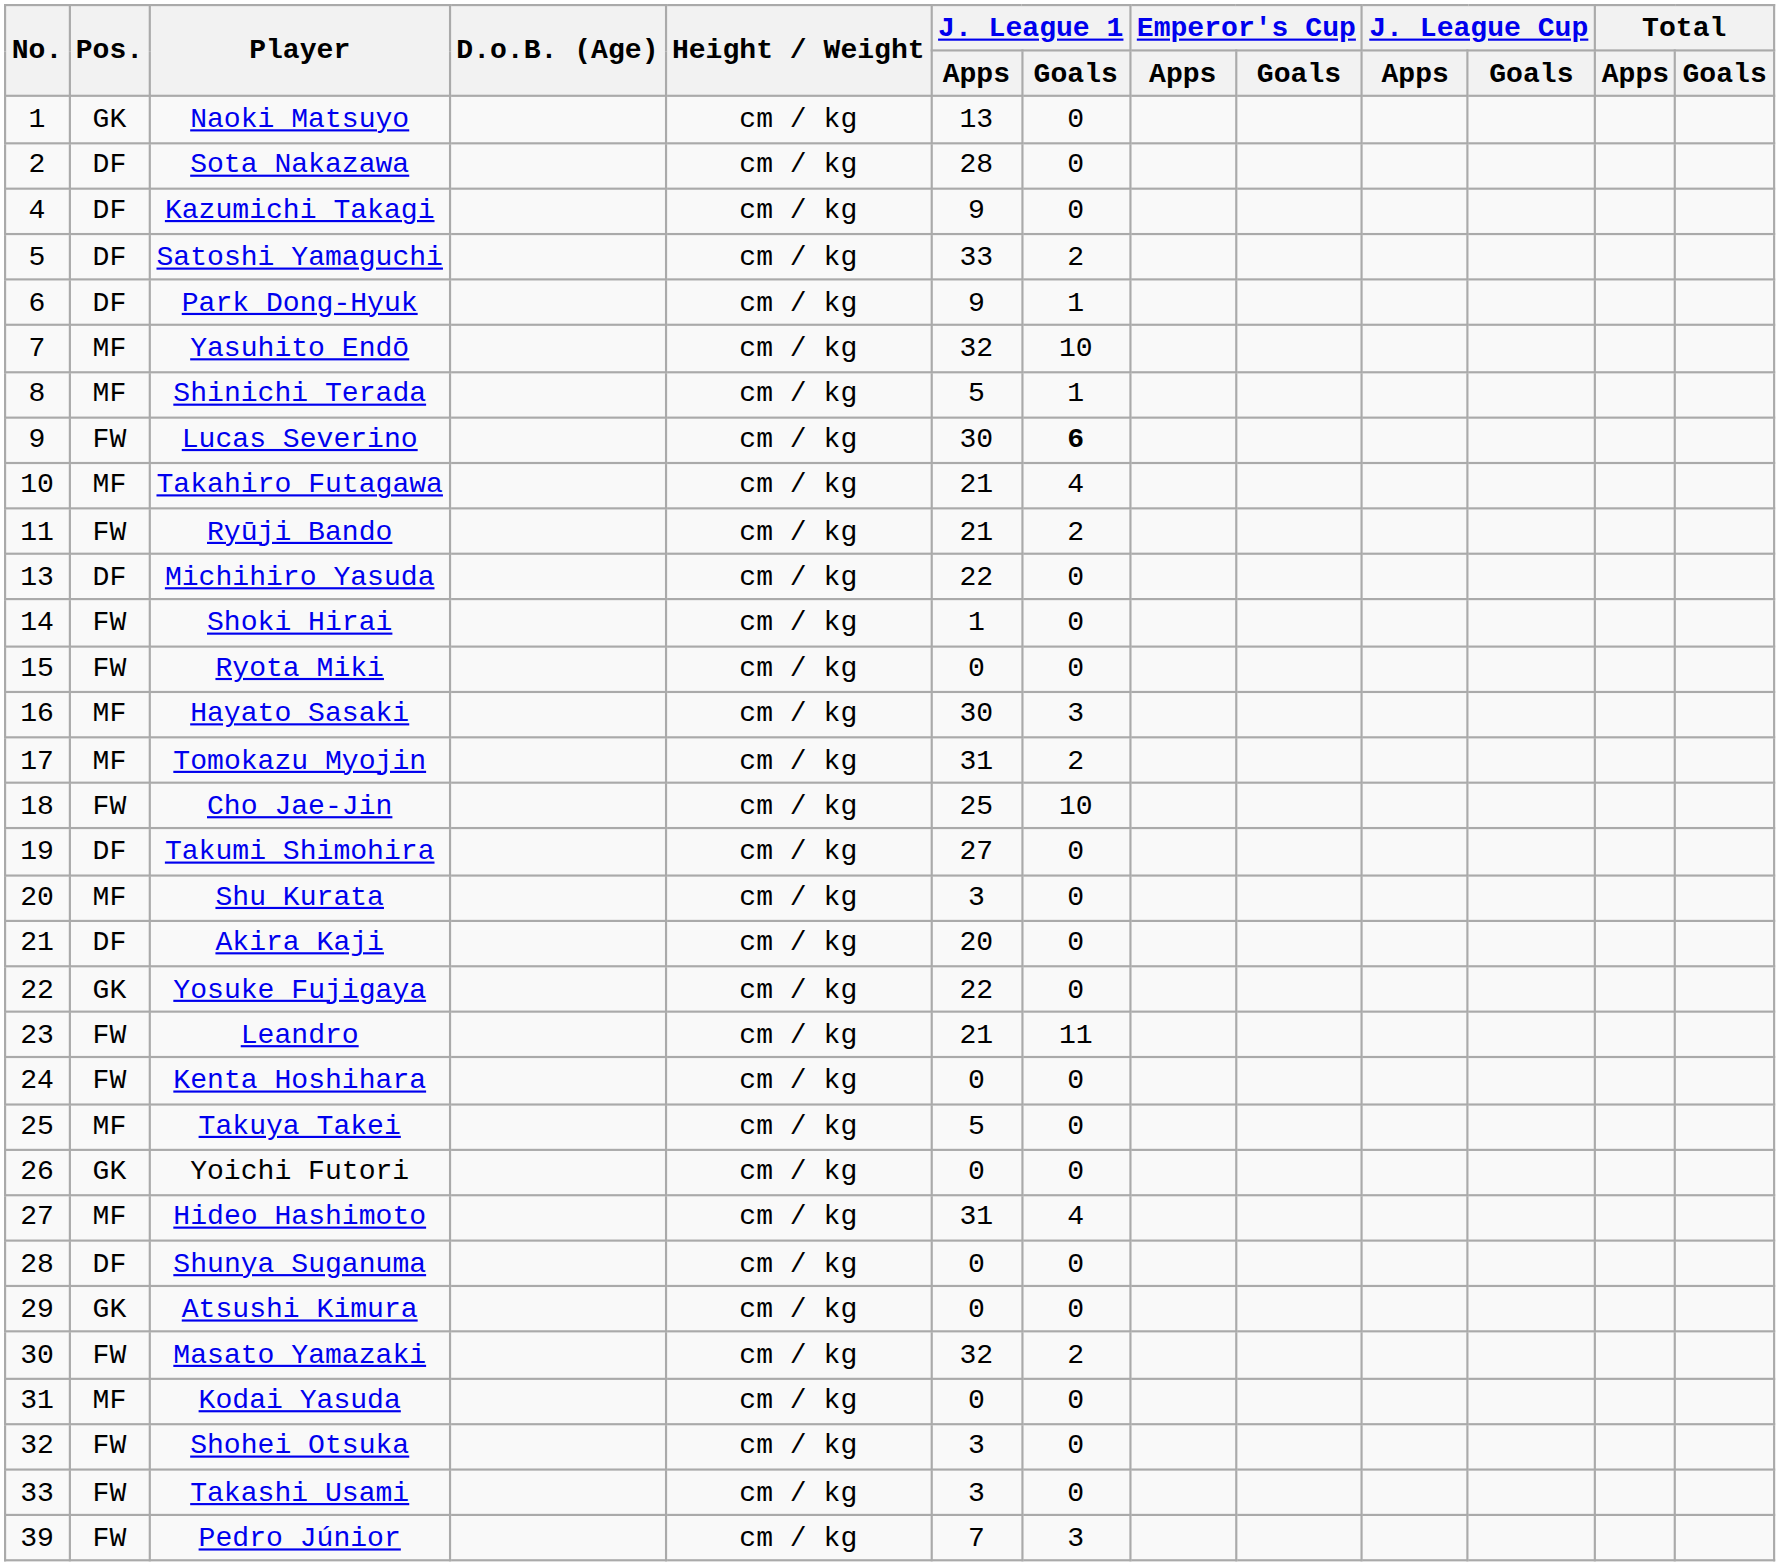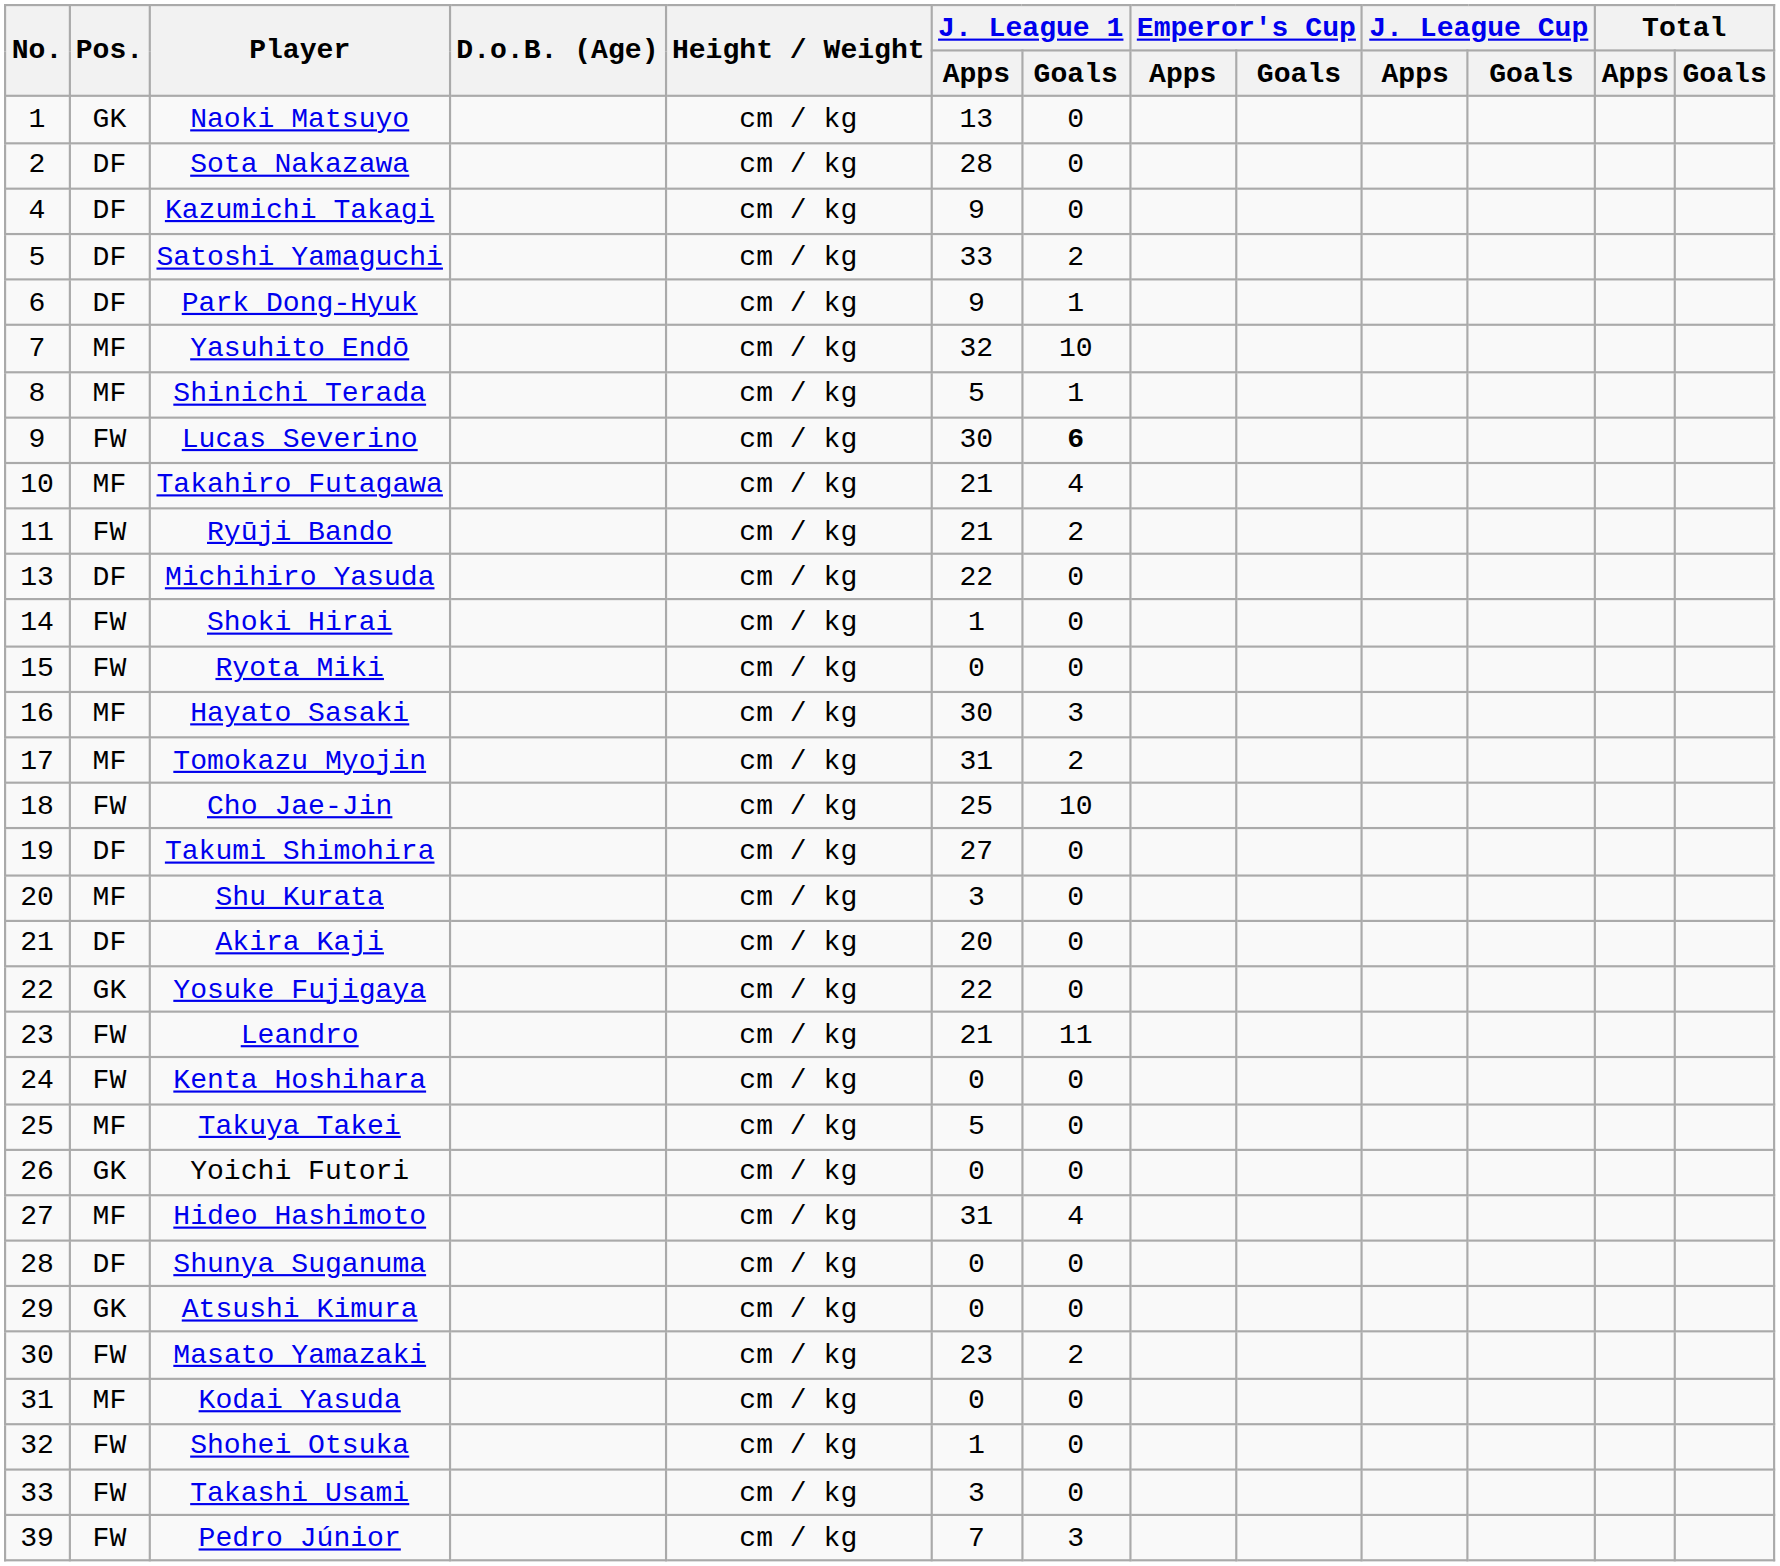 <table class="wikitable" style="text-align:center;">
 <tr>
 <th rowspan="2">No.</th>
 <th rowspan="2">Pos.</th>
 <th rowspan="2">Player</th>
 <th rowspan="2">D.o.B. (Age)</th>
 <th rowspan="2">Height / Weight</th>
 <th colspan="2"><a href='#'>J. League 1</a></th>
 <th colspan="2"><a href='#'>Emperor's Cup</a></th>
 <th colspan="2"><a href='#'>J. League Cup</a></th>
 <th colspan="2">Total</th>
 </tr>
 <tr>
 <th>Apps</th>
 <th>Goals</th>
 <th>Apps</th>
 <th>Goals</th>
 <th>Apps</th>
 <th>Goals</th>
 <th>Apps</th>
 <th>Goals</th>
 </tr>
 <tr>
 <td>1</td>
 <td>GK</td>
 <td><a href='#'>Naoki Matsuyo</a></td>
 <td></td>
 <td>cm / kg</td>
 <td>13</td>
 <td>0</td>
 <td></td>
 <td></td>
 <td></td>
 <td></td>
 <td></td>
 <td></td>
 </tr>
 <tr>
 <td>2</td>
 <td>DF</td>
 <td><a href='#'>Sota Nakazawa</a></td>
 <td></td>
 <td>cm / kg</td>
 <td>28</td>
 <td>0</td>
 <td></td>
 <td></td>
 <td></td>
 <td></td>
 <td></td>
 <td></td>
 </tr>
 <tr>
 <td>4</td>
 <td>DF</td>
 <td><a href='#'>Kazumichi Takagi</a></td>
 <td></td>
 <td>cm / kg</td>
 <td>9</td>
 <td>0</td>
 <td></td>
 <td></td>
 <td></td>
 <td></td>
 <td></td>
 <td></td>
 </tr>
 <tr>
 <td>5</td>
 <td>DF</td>
 <td><a href='#'>Satoshi Yamaguchi</a></td>
 <td></td>
 <td>cm / kg</td>
 <td>33</td>
 <td>2</td>
 <td></td>
 <td></td>
 <td></td>
 <td></td>
 <td></td>
 <td></td>
 </tr>
 <tr>
 <td>6</td>
 <td>DF</td>
 <td><a href='#'>Park Dong-Hyuk</a></td>
 <td></td>
 <td>cm / kg</td>
 <td>9</td>
 <td>1</td>
 <td></td>
 <td></td>
 <td></td>
 <td></td>
 <td></td>
 <td></td>
 </tr>
 <tr>
 <td>7</td>
 <td>MF</td>
 <td><a href='#'>Yasuhito Endō</a></td>
 <td></td>
 <td>cm / kg</td>
 <td>32</td>
 <td>10</td>
 <td></td>
 <td></td>
 <td></td>
 <td></td>
 <td></td>
 <td></td>
 </tr>
 <tr>
 <td>8</td>
 <td>MF</td>
 <td><a href='#'>Shinichi Terada</a></td>
 <td></td>
 <td>cm / kg</td>
 <td>5</td>
 <td>1</td>
 <td></td>
 <td></td>
 <td></td>
 <td></td>
 <td></td>
 <td></td>
 </tr>
 <tr>
 <td>9</td>
 <td>FW</td>
 <td><a href='#'>Lucas Severino</a></td>
 <td></td>
 <td>cm / kg</td>
 <td>30</td>
 <td><strong>6</strong></td>
 <td></td>
 <td></td>
 <td></td>
 <td></td>
 <td></td>
 <td></td>
 </tr>
 <tr>
 <td>10</td>
 <td>MF</td>
 <td><a href='#'>Takahiro Futagawa</a></td>
 <td></td>
 <td>cm / kg</td>
 <td>21</td>
 <td>4</td>
 <td></td>
 <td></td>
 <td></td>
 <td></td>
 <td></td>
 <td></td>
 </tr>
 <tr>
 <td>11</td>
 <td>FW</td>
 <td><a href='#'>Ryūji Bando</a></td>
 <td></td>
 <td>cm / kg</td>
 <td>21</td>
 <td>2</td>
 <td></td>
 <td></td>
 <td></td>
 <td></td>
 <td></td>
 <td></td>
 </tr>
 <tr>
 <td>13</td>
 <td>DF</td>
 <td><a href='#'>Michihiro Yasuda</a></td>
 <td></td>
 <td>cm / kg</td>
 <td>22</td>
 <td>0</td>
 <td></td>
 <td></td>
 <td></td>
 <td></td>
 <td></td>
 <td></td>
 </tr>
 <tr>
 <td>14</td>
 <td>FW</td>
 <td><a href='#'>Shoki Hirai</a></td>
 <td></td>
 <td>cm / kg</td>
 <td>1</td>
 <td>0</td>
 <td></td>
 <td></td>
 <td></td>
 <td></td>
 <td></td>
 <td></td>
 </tr>
 <tr>
 <td>15</td>
 <td>FW</td>
 <td><a href='#'>Ryota Miki</a></td>
 <td></td>
 <td>cm / kg</td>
 <td>0</td>
 <td>0</td>
 <td></td>
 <td></td>
 <td></td>
 <td></td>
 <td></td>
 <td></td>
 </tr>
 <tr>
 <td>16</td>
 <td>MF</td>
 <td><a href='#'>Hayato Sasaki</a></td>
 <td></td>
 <td>cm / kg</td>
 <td>30</td>
 <td>3</td>
 <td></td>
 <td></td>
 <td></td>
 <td></td>
 <td></td>
 <td></td>
 </tr>
 <tr>
 <td>17</td>
 <td>MF</td>
 <td><a href='#'>Tomokazu Myojin</a></td>
 <td></td>
 <td>cm / kg</td>
 <td>31</td>
 <td>2</td>
 <td></td>
 <td></td>
 <td></td>
 <td></td>
 <td></td>
 <td></td>
 </tr>
 <tr>
 <td>18</td>
 <td>FW</td>
 <td><a href='#'>Cho Jae-Jin</a></td>
 <td></td>
 <td>cm / kg</td>
 <td>25</td>
 <td>10</td>
 <td></td>
 <td></td>
 <td></td>
 <td></td>
 <td></td>
 <td></td>
 </tr>
 <tr>
 <td>19</td>
 <td>DF</td>
 <td><a href='#'>Takumi Shimohira</a></td>
 <td></td>
 <td>cm / kg</td>
 <td>27</td>
 <td>0</td>
 <td></td>
 <td></td>
 <td></td>
 <td></td>
 <td></td>
 <td></td>
 </tr>
 <tr>
 <td>20</td>
 <td>MF</td>
 <td><a href='#'>Shu Kurata</a></td>
 <td></td>
 <td>cm / kg</td>
 <td>3</td>
 <td>0</td>
 <td></td>
 <td></td>
 <td></td>
 <td></td>
 <td></td>
 <td></td>
 </tr>
 <tr>
 <td>21</td>
 <td>DF</td>
 <td><a href='#'>Akira Kaji</a></td>
 <td></td>
 <td>cm / kg</td>
 <td>20</td>
 <td>0</td>
 <td></td>
 <td></td>
 <td></td>
 <td></td>
 <td></td>
 <td></td>
 </tr>
 <tr>
 <td>22</td>
 <td>GK</td>
 <td><a href='#'>Yosuke Fujigaya</a></td>
 <td></td>
 <td>cm / kg</td>
 <td>22</td>
 <td>0</td>
 <td></td>
 <td></td>
 <td></td>
 <td></td>
 <td></td>
 <td></td>
 </tr>
 <tr>
 <td>23</td>
 <td>FW</td>
 <td><a href='#'>Leandro</a></td>
 <td></td>
 <td>cm / kg</td>
 <td>21</td>
 <td>11</td>
 <td></td>
 <td></td>
 <td></td>
 <td></td>
 <td></td>
 <td></td>
 </tr>
 <tr>
 <td>24</td>
 <td>FW</td>
 <td><a href='#'>Kenta Hoshihara</a></td>
 <td></td>
 <td>cm / kg</td>
 <td>0</td>
 <td>0</td>
 <td></td>
 <td></td>
 <td></td>
 <td></td>
 <td></td>
 <td></td>
 </tr>
 <tr>
 <td>25</td>
 <td>MF</td>
 <td><a href='#'>Takuya Takei</a></td>
 <td></td>
 <td>cm / kg</td>
 <td>5</td>
 <td>0</td>
 <td></td>
 <td></td>
 <td></td>
 <td></td>
 <td></td>
 <td></td>
 </tr>
 <tr>
 <td>26</td>
 <td>GK</td>
 <td>Yoichi Futori</td>
 <td></td>
 <td>cm / kg</td>
 <td>0</td>
 <td>0</td>
 <td></td>
 <td></td>
 <td></td>
 <td></td>
 <td></td>
 <td></td>
 </tr>
 <tr>
 <td>27</td>
 <td>MF</td>
 <td><a href='#'>Hideo Hashimoto</a></td>
 <td></td>
 <td>cm / kg</td>
 <td>31</td>
 <td>4</td>
 <td></td>
 <td></td>
 <td></td>
 <td></td>
 <td></td>
 <td></td>
 </tr>
 <tr>
 <td>28</td>
 <td>DF</td>
 <td><a href='#'>Shunya Suganuma</a></td>
 <td></td>
 <td>cm / kg</td>
 <td>0</td>
 <td>0</td>
 <td></td>
 <td></td>
 <td></td>
 <td></td>
 <td></td>
 <td></td>
 </tr>
 <tr>
 <td>29</td>
 <td>GK</td>
 <td><a href='#'>Atsushi Kimura</a></td>
 <td></td>
 <td>cm / kg</td>
 <td>0</td>
 <td>0</td>
 <td></td>
 <td></td>
 <td></td>
 <td></td>
 <td></td>
 <td></td>
 </tr>
 <tr>
 <td>30</td>
 <td>FW</td>
 <td><a href='#'>Masato Yamazaki</a></td>
 <td></td>
 <td>cm / kg</td>
-<td>32</td>
+<td>23</td>
 <td>2</td>
 <td></td>
 <td></td>
 <td></td>
 <td></td>
 <td></td>
 <td></td>
 </tr>
 <tr>
 <td>31</td>
 <td>MF</td>
 <td><a href='#'>Kodai Yasuda</a></td>
 <td></td>
 <td>cm / kg</td>
 <td>0</td>
 <td>0</td>
 <td></td>
 <td></td>
 <td></td>
 <td></td>
 <td></td>
 <td></td>
 </tr>
 <tr>
 <td>32</td>
 <td>FW</td>
 <td><a href='#'>Shohei Otsuka</a></td>
 <td></td>
 <td>cm / kg</td>
-<td>3</td>
+<td>1</td>
 <td>0</td>
 <td></td>
 <td></td>
 <td></td>
 <td></td>
 <td></td>
 <td></td>
 </tr>
 <tr>
 <td>33</td>
 <td>FW</td>
 <td><a href='#'>Takashi Usami</a></td>
 <td></td>
 <td>cm / kg</td>
 <td>3</td>
 <td>0</td>
 <td></td>
 <td></td>
 <td></td>
 <td></td>
 <td></td>
 <td></td>
 </tr>
 <tr>
 <td>39</td>
 <td>FW</td>
 <td><a href='#'>Pedro Júnior</a></td>
 <td></td>
 <td>cm / kg</td>
 <td>7</td>
 <td>3</td>
 <td></td>
 <td></td>
 <td></td>
 <td></td>
 <td></td>
 <td></td>
 </tr>
 </table>
